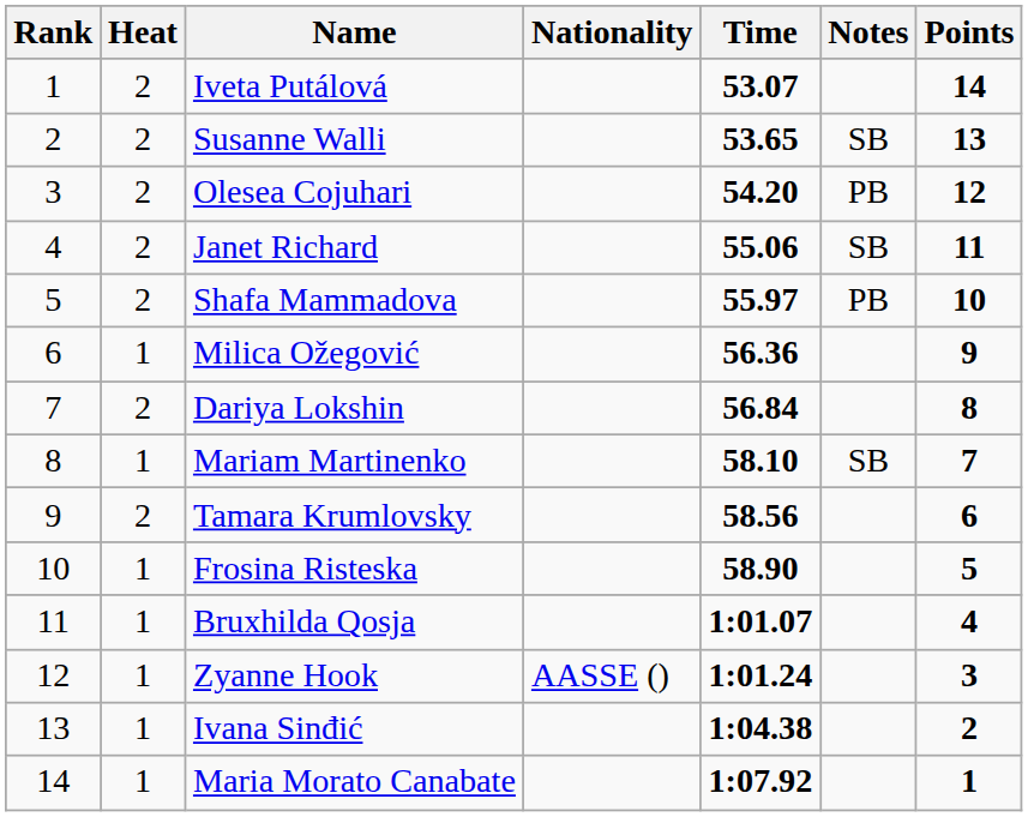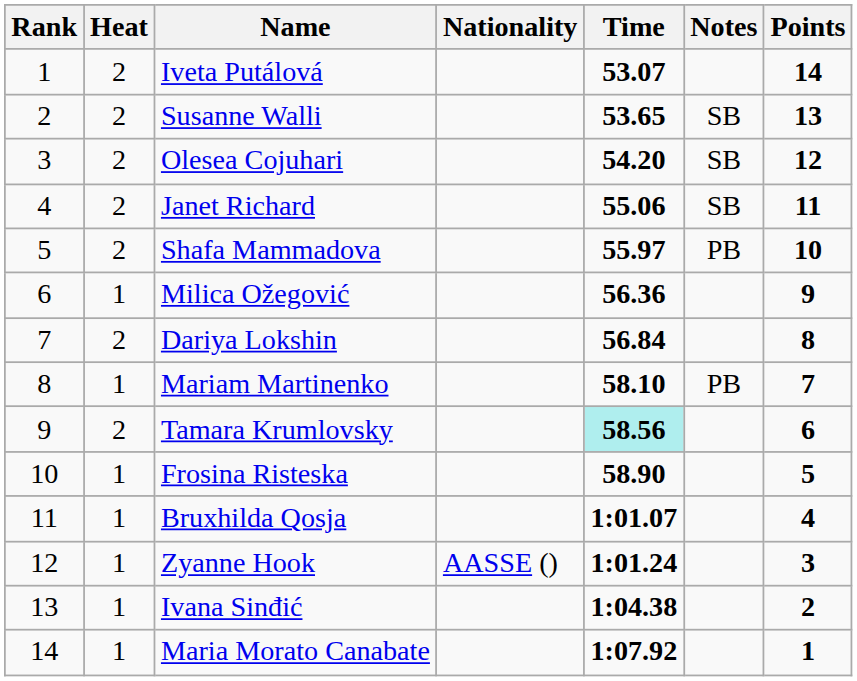 <table class="wikitable sortable" style="text-align:center">
 <tr>
 <th>Rank</th>
 <th>Heat</th>
 <th>Name</th>
 <th>Nationality</th>
 <th>Time</th>
 <th>Notes</th>
 <th>Points</th>
 </tr>
 <tr>
 <td>1</td>
 <td>2</td>
 <td align=left><a href='#'>Iveta Putálová</a></td>
 <td align=left></td>
 <td><strong>53.07</strong></td>
 <td></td>
 <td><strong>14</strong></td>
 </tr>
 <tr>
 <td>2</td>
 <td>2</td>
 <td align=left><a href='#'>Susanne Walli</a></td>
 <td align=left></td>
 <td><strong>53.65</strong></td>
 <td>SB</td>
 <td><strong>13</strong></td>
 </tr>
 <tr>
 <td>3</td>
 <td>2</td>
 <td align=left><a href='#'>Olesea Cojuhari</a></td>
 <td align=left></td>
 <td><strong>54.20</strong></td>
-<td>PB</td>
+<td>SB</td>
 <td><strong>12</strong></td>
 </tr>
 <tr>
 <td>4</td>
 <td>2</td>
 <td align=left><a href='#'>Janet Richard</a></td>
 <td align=left></td>
 <td><strong>55.06</strong></td>
 <td>SB</td>
 <td><strong>11</strong></td>
 </tr>
 <tr>
 <td>5</td>
 <td>2</td>
 <td align=left><a href='#'>Shafa Mammadova</a></td>
 <td align=left></td>
 <td><strong>55.97</strong></td>
 <td>PB</td>
 <td><strong>10</strong></td>
 </tr>
 <tr>
 <td>6</td>
 <td>1</td>
 <td align=left><a href='#'>Milica Ožegović</a></td>
 <td align=left></td>
 <td><strong>56.36</strong></td>
 <td></td>
 <td><strong>9</strong></td>
 </tr>
 <tr>
 <td>7</td>
 <td>2</td>
 <td align=left><a href='#'>Dariya Lokshin</a></td>
 <td align=left></td>
 <td><strong>56.84</strong></td>
 <td></td>
 <td><strong>8</strong></td>
 </tr>
 <tr>
 <td>8</td>
 <td>1</td>
 <td align=left><a href='#'>Mariam Martinenko</a></td>
 <td align=left></td>
 <td><strong>58.10</strong></td>
-<td>SB</td>
+<td>PB</td>
 <td><strong>7</strong></td>
 </tr>
 <tr>
 <td>9</td>
 <td>2</td>
 <td align=left><a href='#'>Tamara Krumlovsky</a></td>
 <td align=left></td>
-<td><strong>58.56</strong></td>
+<td style="background: paleturquoise;"><strong>58.56</strong></td>
 <td></td>
 <td><strong>6</strong></td>
 </tr>
 <tr>
 <td>10</td>
 <td>1</td>
 <td align=left><a href='#'>Frosina Risteska</a></td>
 <td align=left></td>
 <td><strong>58.90</strong></td>
 <td></td>
 <td><strong>5</strong></td>
 </tr>
 <tr>
 <td>11</td>
 <td>1</td>
 <td align=left><a href='#'>Bruxhilda Qosja</a></td>
 <td align=left></td>
 <td><strong>1:01.07 </strong></td>
 <td></td>
 <td><strong>4</strong></td>
 </tr>
 <tr>
 <td>12</td>
 <td>1</td>
 <td align=left><a href='#'>Zyanne Hook</a></td>
 <td align=left> <a href='#'>AASSE</a> ()</td>
 <td><strong>1:01.24</strong></td>
 <td></td>
 <td><strong>3</strong></td>
 </tr>
 <tr>
 <td>13</td>
 <td>1</td>
 <td align=left><a href='#'>Ivana Sinđić</a></td>
 <td align=left></td>
 <td><strong>1:04.38</strong></td>
 <td></td>
 <td><strong>2</strong></td>
 </tr>
 <tr>
 <td>14</td>
 <td>1</td>
 <td align=left><a href='#'>Maria Morato Canabate</a></td>
 <td align=left></td>
 <td><strong>1:07.92</strong></td>
 <td></td>
 <td><strong>1</strong></td>
 </tr>
 </table>
